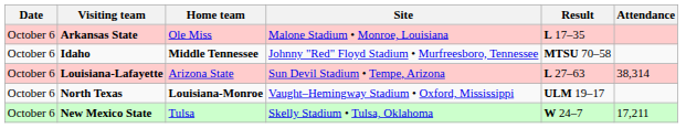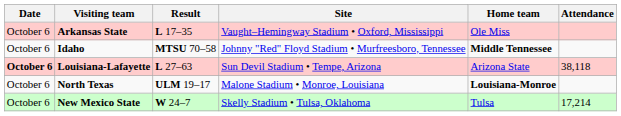 <table class="wikitable" style="font-size:95%;">
 <tr>
 <th>Date</th>
 <th>Visiting team</th>
+<th>Result</th>
+<th>Site</th>
 <th>Home team</th>
-<th>Site</th>
-<th>Result</th>
 <th>Attendance</th>
 </tr>
 <tr style="background:#fcc;">
 <td>October 6</td>
 <td><strong>Arkansas State</strong></td>
+<td><strong>L</strong> 17–35</td>
+<td><a href='#'>Vaught–Hemingway Stadium</a> • <a href='#'>Oxford, Mississippi</a></td>
 <td><a href='#'>Ole Miss</a></td>
-<td><a href='#'>Malone Stadium</a> • <a href='#'>Monroe, Louisiana</a></td>
-<td><strong>L</strong> 17–35</td>
 <td></td>
 </tr>
 <tr style=>
 <td>October 6</td>
 <td><strong>Idaho</strong></td>
+<td><strong>MTSU</strong> 70–58</td>
+<td><a href='#'>Johnny "Red" Floyd Stadium</a> • <a href='#'>Murfreesboro, Tennessee</a></td>
 <td><strong>Middle Tennessee</strong></td>
-<td><a href='#'>Johnny "Red" Floyd Stadium</a> • <a href='#'>Murfreesboro, Tennessee</a></td>
-<td><strong>MTSU</strong> 70–58</td>
 <td></td>
 </tr>
 <tr style="background:#fcc;">
-<td>October 6</td>
+<td><strong>October 6</strong></td>
 <td><strong>Louisiana-Lafayette</strong></td>
+<td><strong>L</strong> 27–63</td>
+<td><a href='#'>Sun Devil Stadium</a> • <a href='#'>Tempe, Arizona</a></td>
 <td><a href='#'>Arizona State</a></td>
-<td><a href='#'>Sun Devil Stadium</a> • <a href='#'>Tempe, Arizona</a></td>
-<td><strong>L</strong> 27–63</td>
-<td>38,314</td>
+<td>38,118</td>
 </tr>
 <tr style=>
 <td>October 6</td>
 <td><strong>North Texas</strong></td>
+<td><strong>ULM</strong> 19–17</td>
+<td><a href='#'>Malone Stadium</a> • <a href='#'>Monroe, Louisiana</a></td>
 <td><strong>Louisiana-Monroe</strong></td>
-<td><a href='#'>Vaught–Hemingway Stadium</a> • <a href='#'>Oxford, Mississippi</a></td>
-<td><strong>ULM</strong> 19–17</td>
 <td></td>
 </tr>
 <tr style="background:#cfc;">
 <td>October 6</td>
 <td><strong>New Mexico State</strong></td>
+<td><strong>W</strong> 24–7</td>
+<td><a href='#'>Skelly Stadium</a> • <a href='#'>Tulsa, Oklahoma</a></td>
 <td><a href='#'>Tulsa</a></td>
-<td><a href='#'>Skelly Stadium</a> • <a href='#'>Tulsa, Oklahoma</a></td>
-<td><strong>W</strong> 24–7</td>
-<td>17,211</td>
+<td>17,214</td>
 </tr>
 </table>
